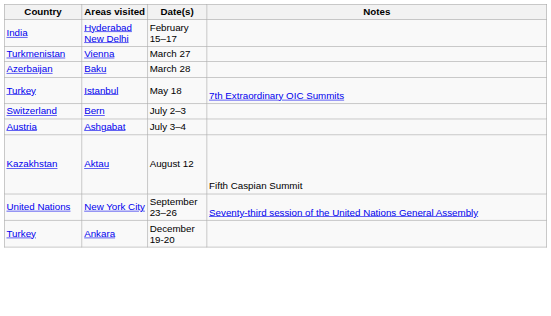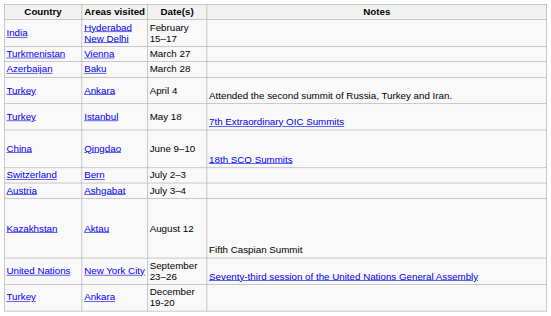 <table class="wikitable" style="margin: 1em auto 1em auto">
 <tr>
 <th width=120>Country</th>
 <th width=100>Areas visited</th>
 <th width=90>Date(s)</th>
 <th width=550>Notes</th>
 </tr>
 <tr>
 <td><a href='#'>India</a></td>
 <td><a href='#'>Hyderabad</a><br><a href='#'>New Delhi</a></td>
 <td>February 15–17</td>
 <td></td>
 </tr>
 <tr>
 <td><a href='#'>Turkmenistan</a></td>
 <td><a href='#'>Vienna</a></td>
 <td>March 27</td>
 <td></td>
 </tr>
 <tr>
 <td><a href='#'>Azerbaijan</a></td>
 <td><a href='#'>Baku</a></td>
 <td>March 28</td>
 <td></td>
 </tr>
 <tr>
 <td> <a href='#'>Turkey</a></td>
+<td><a href='#'>Ankara</a></td>
+<td>April 4</td>
+<td><br>Attended the second summit of Russia, Turkey and Iran.</td>
+</tr>
+<tr>
+<td> <a href='#'>Turkey</a></td>
 <td><a href='#'>Istanbul</a></td>
 <td>May 18</td>
 <td><br><a href='#'>7th Extraordinary OIC Summits</a></td>
+</tr>
+<tr>
+<td> <a href='#'>China</a></td>
+<td><a href='#'>Qingdao</a></td>
+<td>June 9–10</td>
+<td><br><br><a href='#'>18th SCO Summits</a></td>
 </tr>
 <tr>
 <td> <a href='#'>Switzerland</a></td>
 <td><a href='#'>Bern</a></td>
 <td>July 2–3</td>
 <td></td>
 </tr>
 <tr>
 <td> <a href='#'>Austria</a></td>
 <td><a href='#'>Ashgabat</a></td>
 <td>July 3–4</td>
 <td></td>
 </tr>
 <tr>
 <td> <a href='#'>Kazakhstan</a></td>
 <td><a href='#'>Aktau</a></td>
 <td>August 12</td>
 <td><br><br><br><br>Fifth Caspian Summit</td>
 </tr>
 <tr>
 <td> <a href='#'>United Nations</a></td>
 <td><a href='#'>New York City</a></td>
 <td>September 23–26</td>
 <td><br><a href='#'>Seventy-third session of the United Nations General Assembly</a></td>
 </tr>
 <tr>
 <td> <a href='#'>Turkey</a></td>
 <td><a href='#'>Ankara</a></td>
 <td>December 19-20</td>
 <td></td>
 </tr>
 </table>
